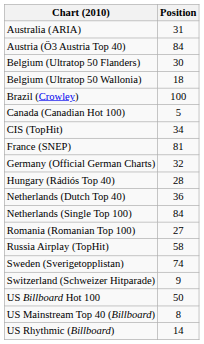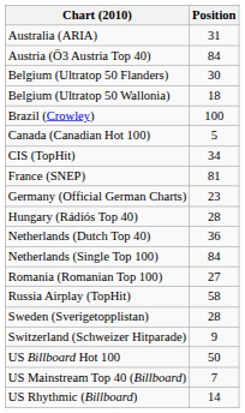 <table class="wikitable sortable">
 <tr>
 <th scope="col">Chart (2010)</th>
 <th scope="col">Position</th>
 </tr>
 <tr>
 <td>Australia (ARIA)</td>
 <td style="text-align:center;">31</td>
 </tr>
 <tr>
 <td>Austria (Ö3 Austria Top 40)</td>
 <td style="text-align:center;">84</td>
 </tr>
 <tr>
 <td>Belgium (Ultratop 50 Flanders)</td>
 <td style="text-align:center;">30</td>
 </tr>
 <tr>
 <td>Belgium (Ultratop 50 Wallonia)</td>
 <td style="text-align:center;">18</td>
 </tr>
 <tr>
 <td>Brazil (<a href='#'>Crowley</a>)</td>
 <td style="text-align:center;">100</td>
 </tr>
 <tr>
 <td>Canada (Canadian Hot 100)</td>
 <td style="text-align:center;">5</td>
 </tr>
 <tr>
 <td>CIS (TopHit)</td>
 <td style="text-align:center;">34</td>
 </tr>
 <tr>
 <td>France (SNEP)</td>
 <td style="text-align:center;">81</td>
 </tr>
 <tr>
 <td>Germany (Official German Charts)</td>
-<td style="text-align:center;">32</td>
+<td style="text-align:center;">23</td>
 </tr>
 <tr>
 <td>Hungary (Rádiós Top 40)</td>
 <td style="text-align:center;">28</td>
 </tr>
 <tr>
 <td>Netherlands (Dutch Top 40)</td>
 <td style="text-align:center;">36</td>
 </tr>
 <tr>
 <td>Netherlands (Single Top 100)</td>
 <td style="text-align:center;">84</td>
 </tr>
 <tr>
 <td>Romania (Romanian Top 100)</td>
 <td style="text-align:center;">27</td>
 </tr>
 <tr>
 <td>Russia Airplay (TopHit)</td>
 <td style="text-align:center;">58</td>
 </tr>
 <tr>
 <td>Sweden (Sverigetopplistan)</td>
-<td style="text-align:center;">74</td>
+<td style="text-align:center;">28</td>
 </tr>
 <tr>
 <td>Switzerland (Schweizer Hitparade)</td>
 <td style="text-align:center;">9</td>
 </tr>
 <tr>
 <td>US <em>Billboard</em> Hot 100</td>
 <td style="text-align:center;">50</td>
 </tr>
 <tr>
 <td>US Mainstream Top 40 (<em>Billboard</em>)</td>
-<td style="text-align:center;">8</td>
+<td style="text-align:center;">7</td>
 </tr>
 <tr>
 <td>US Rhythmic (<em>Billboard</em>)</td>
 <td style="text-align:center;">14</td>
 </tr>
 </table>
